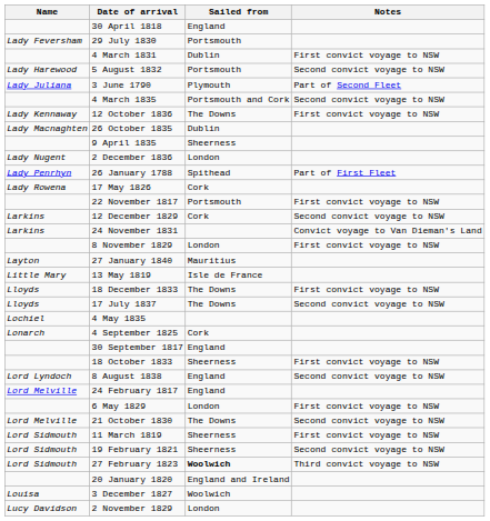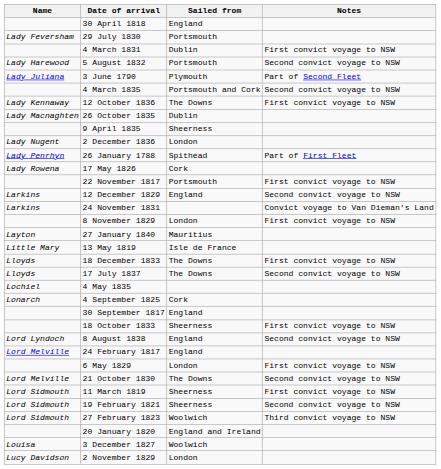 <table class="wikitable sortable" border="1">
 <tr>
 <th>Name</th>
 <th>Date of arrival</th>
 <th>Sailed from</th>
 <th>Notes</th>
 </tr>
 <tr>
 <td></td>
 <td>30 April 1818</td>
 <td>England</td>
 <td></td>
 </tr>
 <tr>
 <td><em>Lady Feversham</em></td>
 <td>29 July 1830</td>
 <td>Portsmouth</td>
 <td></td>
 </tr>
 <tr>
 <td></td>
 <td>4 March 1831</td>
 <td>Dublin</td>
 <td>First convict voyage to NSW</td>
 </tr>
 <tr>
 <td><em>Lady Harewood</em></td>
 <td>5 August 1832</td>
 <td>Portsmouth</td>
 <td>Second convict voyage to NSW</td>
 </tr>
 <tr>
 <td><em><a href='#'>Lady Juliana</a></em></td>
 <td>3 June 1790</td>
 <td>Plymouth</td>
 <td>Part of <a href='#'>Second Fleet</a></td>
 </tr>
 <tr>
 <td></td>
 <td>4 March 1835</td>
 <td>Portsmouth and Cork</td>
 <td>Second convict voyage to NSW</td>
 </tr>
 <tr>
 <td><em>Lady Kennaway</em></td>
 <td>12 October 1836</td>
 <td>The Downs</td>
 <td>First convict voyage to NSW</td>
 </tr>
 <tr>
 <td><em>Lady Macnaghten</em></td>
 <td>26 October 1835</td>
 <td>Dublin</td>
 <td></td>
 </tr>
 <tr>
 <td></td>
 <td>9 April 1835</td>
 <td>Sheerness</td>
 <td></td>
 </tr>
 <tr>
 <td><em>Lady Nugent</em></td>
 <td>2 December 1836</td>
 <td>London</td>
 <td></td>
 </tr>
 <tr>
 <td><a href='#'><em>Lady Penrhyn</em></a></td>
 <td>26 January 1788</td>
 <td>Spithead</td>
 <td>Part of <a href='#'>First Fleet</a></td>
 </tr>
 <tr>
 <td><em>Lady Rowena</em></td>
 <td>17 May 1826</td>
 <td>Cork</td>
 <td></td>
 </tr>
 <tr>
 <td></td>
 <td>22 November 1817</td>
 <td>Portsmouth</td>
 <td>First convict voyage to NSW</td>
 </tr>
 <tr>
 <td><em>Larkins</em></td>
 <td>12 December 1829</td>
-<td>Cork</td>
+<td>England</td>
 <td>Second convict voyage to NSW</td>
 </tr>
 <tr>
 <td><em>Larkins</em></td>
 <td>24 November 1831</td>
 <td></td>
 <td>Convict voyage to Van Dieman's Land</td>
 </tr>
 <tr>
 <td></td>
 <td>8 November 1829</td>
 <td>London</td>
 <td>First convict voyage to NSW</td>
 </tr>
 <tr>
 <td><em>Layton</em></td>
 <td>27 January 1840</td>
 <td>Mauritius</td>
 <td></td>
 </tr>
 <tr>
 <td><em>Little Mary</em></td>
 <td>13 May 1819</td>
 <td>Isle de France</td>
 <td></td>
 </tr>
 <tr>
 <td><em>Lloyds</em></td>
 <td>18 December 1833</td>
 <td>The Downs</td>
 <td>First convict voyage to NSW</td>
 </tr>
 <tr>
 <td><em>Lloyds</em></td>
 <td>17 July 1837</td>
 <td>The Downs</td>
 <td>Second convict voyage to NSW</td>
 </tr>
 <tr>
 <td><em>Lochiel</em></td>
 <td>4 May 1835</td>
 <td></td>
 <td></td>
 </tr>
 <tr>
 <td><em>Lonarch</em></td>
 <td>4 September 1825</td>
 <td>Cork</td>
 <td></td>
 </tr>
 <tr>
 <td></td>
 <td>30 September 1817</td>
 <td>England</td>
 <td></td>
 </tr>
 <tr>
 <td></td>
 <td>18 October 1833</td>
 <td>Sheerness</td>
 <td>First convict voyage to NSW</td>
 </tr>
 <tr>
 <td><em>Lord Lyndoch</em></td>
 <td>8 August 1838</td>
 <td>England</td>
 <td>Second convict voyage to NSW</td>
 </tr>
 <tr>
 <td><a href='#'><em>Lord Melville</em></a></td>
 <td>24 February 1817</td>
 <td>England</td>
 <td></td>
 </tr>
 <tr>
 <td></td>
 <td>6 May 1829</td>
 <td>London</td>
 <td>First convict voyage to NSW</td>
 </tr>
 <tr>
 <td><em>Lord Melville</em></td>
 <td>21 October 1830</td>
 <td>The Downs</td>
 <td>Second convict voyage to NSW</td>
 </tr>
 <tr>
 <td><em>Lord Sidmouth</em></td>
 <td>11 March 1819</td>
 <td>Sheerness</td>
 <td>First convict voyage to NSW</td>
 </tr>
 <tr>
 <td><em>Lord Sidmouth</em></td>
 <td>19 February 1821</td>
 <td>Sheerness</td>
 <td>Second convict voyage to NSW</td>
 </tr>
 <tr>
 <td><em>Lord Sidmouth</em></td>
 <td>27 February 1823</td>
-<td><strong>Woolwich</strong></td>
+<td>Woolwich</td>
 <td>Third convict voyage to NSW</td>
 </tr>
 <tr>
 <td></td>
 <td>20 January 1820</td>
 <td>England and Ireland</td>
 <td></td>
 </tr>
 <tr>
 <td><em>Louisa</em></td>
 <td>3 December 1827</td>
 <td>Woolwich</td>
 <td></td>
 </tr>
 <tr>
 <td><em>Lucy Davidson</em></td>
 <td>2 November 1829</td>
 <td>London</td>
 <td></td>
 </tr>
 </table>
